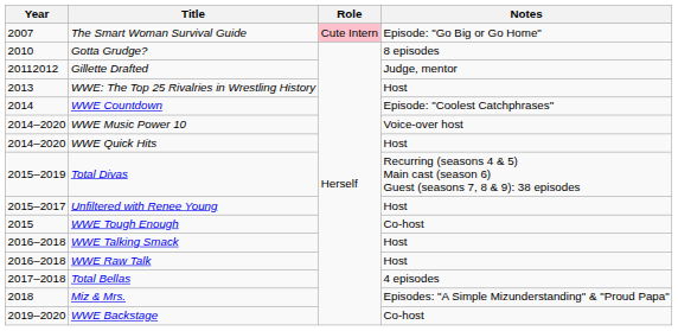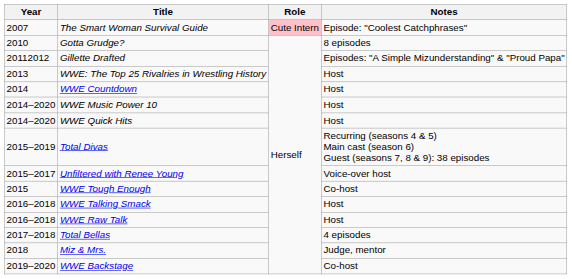 <table class="wikitable sortable">
 <tr>
 <th>Year</th>
 <th>Title</th>
 <th>Role</th>
 <th>Notes</th>
 </tr>
 <tr>
 <td>2007</td>
 <td><em>The Smart Woman Survival Guide</em></td>
 <td style="background: pink;">Cute Intern</td>
-<td>Episode: "Go Big or Go Home"</td>
+<td>Episode: "Coolest Catchphrases"</td>
 </tr>
 <tr>
 <td>2010</td>
 <td><em>Gotta Grudge?</em></td>
 <td rowspan="14">Herself</td>
 <td>8 episodes</td>
 </tr>
 <tr>
 <td>20112012</td>
 <td><em>Gillette Drafted</em></td>
-<td>Judge, mentor</td>
+<td>Episodes: "A Simple Mizunderstanding" & "Proud Papa"</td>
 </tr>
 <tr>
 <td>2013</td>
 <td><em>WWE: The Top 25 Rivalries in Wrestling History</em></td>
 <td>Host</td>
 </tr>
 <tr>
 <td>2014</td>
 <td><em><a href='#'>WWE Countdown</a></em></td>
-<td>Episode: "Coolest Catchphrases"</td>
+<td>Host</td>
 </tr>
 <tr>
 <td>2014–2020</td>
 <td><em>WWE Music Power 10</em></td>
-<td>Voice-over host</td>
+<td>Host</td>
 </tr>
 <tr>
 <td>2014–2020</td>
 <td><em>WWE Quick Hits</em></td>
 <td>Host</td>
 </tr>
 <tr>
 <td>2015–2019</td>
 <td><em><a href='#'>Total Divas</a></em></td>
 <td>Recurring (seasons 4 & 5) <br> Main cast (season 6) <br> Guest (seasons 7, 8 & 9): 38 episodes</td>
 </tr>
 <tr>
 <td>2015–2017</td>
 <td><em><a href='#'>Unfiltered with Renee Young</a></em></td>
-<td>Host</td>
+<td>Voice-over host</td>
 </tr>
 <tr>
 <td>2015</td>
 <td><em><a href='#'>WWE Tough Enough</a></em></td>
 <td>Co-host</td>
 </tr>
 <tr>
 <td>2016–2018</td>
 <td><em><a href='#'>WWE Talking Smack</a></em></td>
 <td>Host</td>
 </tr>
 <tr>
 <td>2016–2018</td>
 <td><em><a href='#'>WWE Raw Talk</a></em></td>
 <td>Host</td>
 </tr>
 <tr>
 <td>2017–2018</td>
 <td><em><a href='#'>Total Bellas</a></em></td>
 <td>4 episodes</td>
 </tr>
 <tr>
 <td>2018</td>
 <td><em><a href='#'>Miz & Mrs.</a></em></td>
-<td>Episodes: "A Simple Mizunderstanding" & "Proud Papa"</td>
+<td>Judge, mentor</td>
 </tr>
 <tr>
 <td>2019–2020</td>
 <td><em><a href='#'>WWE Backstage</a></em></td>
 <td>Co-host</td>
 </tr>
 </table>
